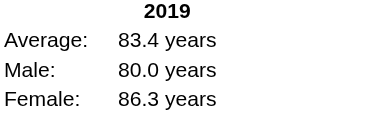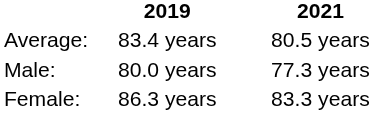 <table style="text-align: center;">
 <tr>
 <th></th>
 <th style="width:7em;">2019</th>
+<th style="width:7em;">2021</th>
 </tr>
 <tr>
 <td style="text-align: left;">Average:</td>
 <td>83.4 years</td>
+<td>80.5 years</td>
 </tr>
 <tr>
 <td style="text-align: left;">Male:</td>
 <td>80.0 years</td>
+<td>77.3 years</td>
 </tr>
 <tr>
 <td style="text-align: left;">Female:</td>
 <td>86.3 years</td>
+<td>83.3 years</td>
 </tr>
 </table>
